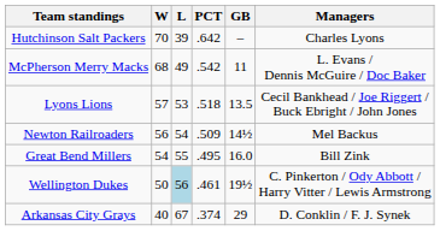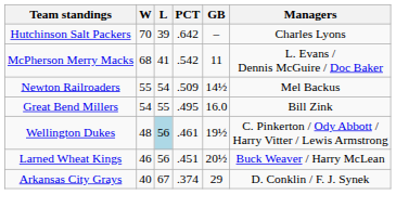 <table class="wikitable">
 <tr align=center>
 <th>Team standings</th>
 <th>W</th>
 <th>L</th>
 <th>PCT</th>
 <th>GB</th>
 <th>Managers</th>
 </tr>
 <tr align=center>
 <td><a href='#'>Hutchinson Salt Packers</a></td>
 <td>70</td>
 <td>39</td>
 <td>.642</td>
 <td>–</td>
 <td>Charles Lyons</td>
 </tr>
 <tr align=center>
 <td><a href='#'>McPherson Merry Macks</a></td>
 <td>68</td>
-<td>49</td>
+<td>41</td>
 <td>.542</td>
 <td>11</td>
 <td>L. Evans / <br>Dennis McGuire / <a href='#'>Doc Baker</a></td>
 </tr>
 <tr align=center>
-<td><a href='#'>Lyons Lions</a></td>
-<td>57</td>
-<td>53</td>
-<td>.518</td>
-<td>13.5</td>
-<td>Cecil Bankhead / <a href='#'>Joe Riggert</a> /<br>Buck Ebright / John Jones</td>
-</tr>
-<tr align=center>
 <td><a href='#'>Newton Railroaders</a></td>
-<td>56</td>
+<td>55</td>
 <td>54</td>
 <td>.509</td>
 <td>14½</td>
 <td>Mel Backus</td>
 </tr>
 <tr align=center>
 <td><a href='#'>Great Bend Millers</a></td>
 <td>54</td>
 <td>55</td>
 <td>.495</td>
 <td>16.0</td>
 <td>Bill Zink</td>
 </tr>
 <tr align=center>
 <td><a href='#'>Wellington Dukes</a></td>
-<td>50</td>
+<td>48</td>
 <td style="background: lightblue;">56</td>
 <td>.461</td>
 <td>19½</td>
 <td>C. Pinkerton / <a href='#'>Ody Abbott</a> /<br> Harry Vitter / Lewis Armstrong</td>
+</tr>
+<tr align=center>
+<td><a href='#'>Larned Wheat Kings</a></td>
+<td>46</td>
+<td>56</td>
+<td>.451</td>
+<td>20½</td>
+<td><a href='#'>Buck Weaver</a> / Harry McLean</td>
 </tr>
 <tr align=center>
 <td><a href='#'>Arkansas City Grays</a></td>
 <td>40</td>
 <td>67</td>
 <td>.374</td>
 <td>29</td>
 <td>D. Conklin / F. J. Synek</td>
 </tr>
 </table>
